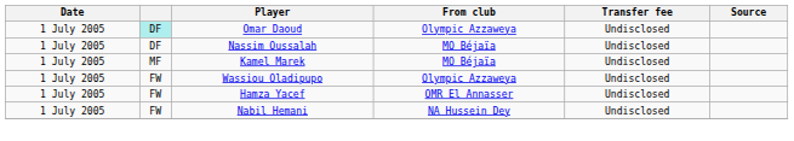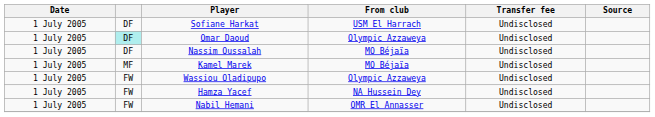 <table class="wikitable sortable" style="width:70%; text-align:center; font-size:85%; text-align:centre;">
 <tr>
 <th>Date</th>
 <th></th>
 <th>Player</th>
 <th>From club</th>
 <th>Transfer fee</th>
 <th>Source</th>
+</tr>
+<tr>
+<td>1 July 2005</td>
+<td>DF</td>
+<td> <a href='#'>Sofiane Harkat</a></td>
+<td><a href='#'>USM El Harrach</a></td>
+<td>Undisclosed</td>
+<td></td>
 </tr>
 <tr>
 <td>1 July 2005</td>
 <td style="background: paleturquoise;">DF</td>
 <td> <a href='#'>Omar Daoud</a></td>
 <td> <a href='#'>Olympic Azzaweya</a></td>
 <td>Undisclosed</td>
 <td></td>
 </tr>
 <tr>
 <td>1 July 2005</td>
 <td>DF</td>
 <td> <a href='#'>Nassim Oussalah</a></td>
 <td><a href='#'>MO Béjaïa</a></td>
 <td>Undisclosed</td>
 <td></td>
 </tr>
 <tr>
 <td>1 July 2005</td>
 <td>MF</td>
 <td> <a href='#'>Kamel Marek</a></td>
 <td><a href='#'>MO Béjaïa</a></td>
 <td>Undisclosed</td>
 <td></td>
 </tr>
 <tr>
 <td>1 July 2005</td>
 <td>FW</td>
 <td> <a href='#'>Wassiou Oladipupo</a></td>
 <td> <a href='#'>Olympic Azzaweya</a></td>
 <td>Undisclosed</td>
 <td></td>
 </tr>
 <tr>
 <td>1 July 2005</td>
 <td>FW</td>
 <td> <a href='#'>Hamza Yacef</a></td>
-<td><a href='#'>OMR El Annasser</a></td>
+<td><a href='#'>NA Hussein Dey</a></td>
 <td>Undisclosed</td>
 <td></td>
 </tr>
 <tr>
 <td>1 July 2005</td>
 <td>FW</td>
 <td> <a href='#'>Nabil Hemani</a></td>
-<td><a href='#'>NA Hussein Dey</a></td>
+<td><a href='#'>OMR El Annasser</a></td>
 <td>Undisclosed</td>
 <td></td>
 </tr>
 <tr>
 </tr>
 </table>
